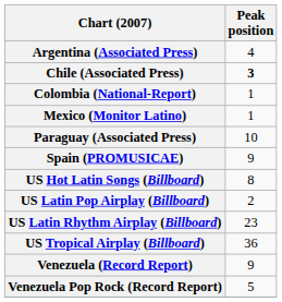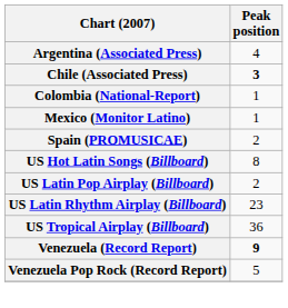 <table class="wikitable sortable plainrowheaders" style="text-align:center">
 <tr>
 <th scope="col">Chart (2007)</th>
 <th scope="col">Peak<br>position</th>
 </tr>
 <tr>
 <th scope="row">Argentina (<a href='#'>Associated Press</a>)</th>
 <td align="center">4</td>
 </tr>
 <tr>
 <th scope="row">Chile (Associated Press)</th>
 <td align="center"><strong>3</strong></td>
 </tr>
 <tr>
 <th scope="row">Colombia (<a href='#'>National-Report</a>)</th>
 <td align="center">1</td>
 </tr>
 <tr>
 <th scope="row">Mexico (<a href='#'>Monitor Latino</a>)</th>
 <td align="center">1</td>
 </tr>
 <tr>
-<th scope="row">Paraguay (Associated Press)</th>
-<td align="center">10</td>
-</tr>
-<tr>
 <th scope="row">Spain (<a href='#'>PROMUSICAE</a>)</th>
-<td align="center">9</td>
+<td align="center">2</td>
 </tr>
 <tr>
 <th scope="row">US <a href='#'>Hot Latin Songs</a> (<em><a href='#'>Billboard</a></em>)</th>
 <td align="center">8</td>
 </tr>
 <tr>
 <th scope="row">US <a href='#'>Latin Pop Airplay</a> (<em><a href='#'>Billboard</a></em>)</th>
 <td align="center">2</td>
 </tr>
 <tr>
 <th scope="row">US <a href='#'>Latin Rhythm Airplay</a> (<em><a href='#'>Billboard</a></em>)</th>
 <td align="center">23</td>
 </tr>
 <tr>
 <th scope="row">US <a href='#'>Tropical Airplay</a> (<em><a href='#'>Billboard</a></em>)</th>
 <td align="center">36</td>
 </tr>
 <tr>
 <th scope="row">Venezuela (<a href='#'>Record Report</a>)</th>
-<td align="center">9</td>
+<td align="center"><strong>9</strong></td>
 </tr>
 <tr>
 <th scope="row">Venezuela Pop Rock (Record Report)</th>
 <td align="center">5</td>
 </tr>
 <tr>
 </tr>
 </table>
